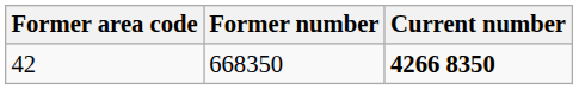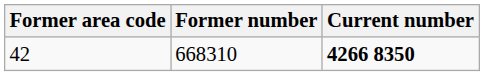 <table class="wikitable">
 <tr>
 <th>Former area code</th>
 <th>Former number</th>
 <th>Current number</th>
 </tr>
 <tr>
 <td>42</td>
-<td>668350</td>
+<td>668310</td>
 <td><strong>4266 8350</strong></td>
 </tr>
 </table>
